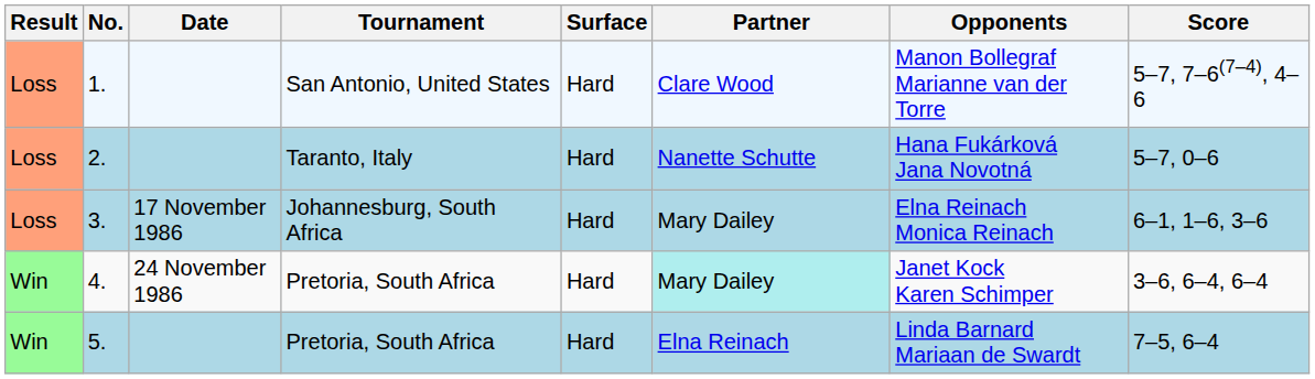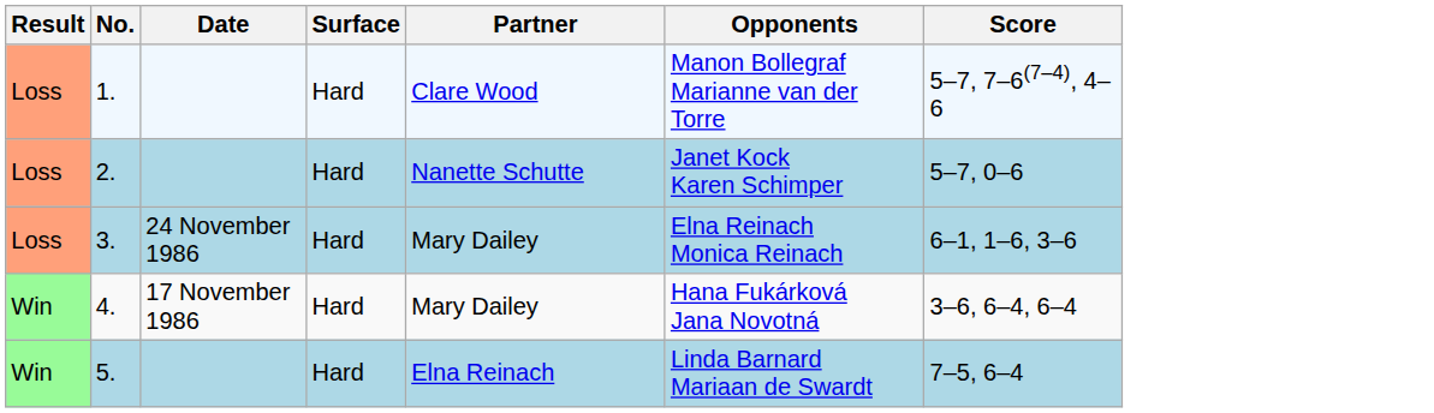 <table class="sortable wikitable" style="font-size:97%;">
 <tr>
 <th>Result</th>
 <th style="width:25px">No.</th>
 <th style="width:100px">Date</th>
-<th style="width:190px">Tournament</th>
 <th style="width:50px">Surface</th>
 <th style="width:160px">Partner</th>
 <th style="width:160px">Opponents</th>
 <th style="width:120px" class="unsortable">Score</th>
 </tr>
 <tr style="background:#f0f8ff;">
 <td style="background:#ffa07a;">Loss</td>
 <td>1.</td>
 <td></td>
-<td>San Antonio, United States</td>
 <td>Hard</td>
 <td> <a href='#'>Clare Wood</a></td>
 <td> <a href='#'>Manon Bollegraf</a> <br>  <a href='#'>Marianne van der Torre</a></td>
 <td>5–7, 7–6<sup>(7–4)</sup>, 4–6</td>
 </tr>
 <tr style="background:lightblue;">
 <td style="background:#ffa07a;">Loss</td>
 <td>2.</td>
 <td></td>
-<td>Taranto, Italy</td>
 <td>Hard</td>
 <td> <a href='#'>Nanette Schutte</a></td>
-<td> <a href='#'>Hana Fukárková</a> <br>  <a href='#'>Jana Novotná</a></td>
+<td> <a href='#'>Janet Kock</a> <br>  <a href='#'>Karen Schimper</a></td>
 <td>5–7, 0–6</td>
 </tr>
 <tr style="background:lightblue;">
 <td style="background:#ffa07a;">Loss</td>
 <td>3.</td>
-<td>17 November 1986</td>
-<td>Johannesburg, South Africa</td>
+<td>24 November 1986</td>
 <td>Hard</td>
 <td> Mary Dailey</td>
 <td> <a href='#'>Elna Reinach</a> <br>  <a href='#'>Monica Reinach</a></td>
 <td>6–1, 1–6, 3–6</td>
 </tr>
 <tr>
 <td style="background:#98fb98;">Win</td>
 <td>4.</td>
-<td>24 November 1986</td>
-<td>Pretoria, South Africa</td>
+<td>17 November 1986</td>
 <td>Hard</td>
-<td style="background: paleturquoise;"> Mary Dailey</td>
-<td> <a href='#'>Janet Kock</a> <br>  <a href='#'>Karen Schimper</a></td>
+<td> Mary Dailey</td>
+<td> <a href='#'>Hana Fukárková</a> <br>  <a href='#'>Jana Novotná</a></td>
 <td>3–6, 6–4, 6–4</td>
 </tr>
 <tr bgcolor=lightblue>
 <td style="background:#98fb98;">Win</td>
 <td>5.</td>
 <td></td>
-<td>Pretoria, South Africa</td>
 <td>Hard</td>
 <td> <a href='#'>Elna Reinach</a></td>
 <td> <a href='#'>Linda Barnard</a> <br>  <a href='#'>Mariaan de Swardt</a></td>
 <td>7–5, 6–4</td>
 </tr>
 </table>
